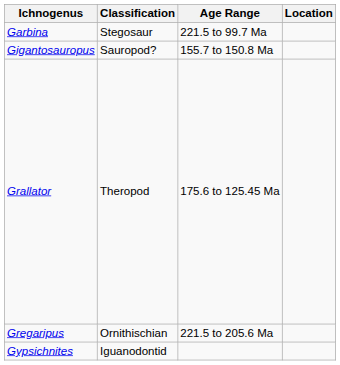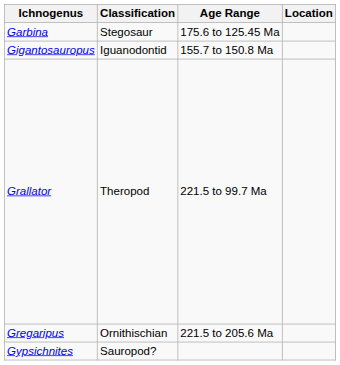 <table class="wikitable">
 <tr>
 <th>Ichnogenus</th>
 <th>Classification</th>
 <th>Age Range</th>
 <th>Location</th>
 </tr>
 <tr>
 <td><em><a href='#'>Garbina</a></em></td>
 <td>Stegosaur</td>
-<td>221.5 to 99.7 Ma</td>
+<td>175.6 to 125.45 Ma</td>
 <td></td>
 </tr>
 <tr>
 <td><em><a href='#'>Gigantosauropus</a></em></td>
-<td>Sauropod?</td>
+<td>Iguanodontid</td>
 <td>155.7 to 150.8 Ma</td>
 <td></td>
 </tr>
 <tr>
 <td><em><a href='#'>Grallator</a></em></td>
 <td>Theropod</td>
-<td>175.6 to 125.45 Ma</td>
+<td>221.5 to 99.7 Ma</td>
 <td><br><br><br><br><br><br><br><br><br><br><br><br><br><br><br><br><br><br><br><br></td>
 </tr>
 <tr>
 <td><em><a href='#'>Gregaripus</a></em></td>
 <td>Ornithischian</td>
 <td>221.5 to 205.6 Ma</td>
 <td></td>
 </tr>
 <tr>
 <td><em><a href='#'>Gypsichnites</a></em></td>
-<td>Iguanodontid</td>
+<td>Sauropod?</td>
 <td></td>
 <td><br></td>
 </tr>
 </table>
